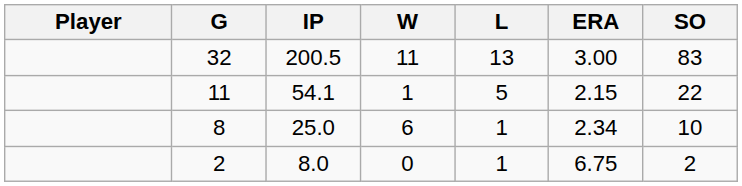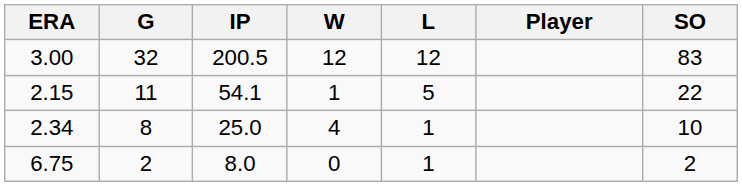 <table class="wikitable sortable">
 <tr>
-<th bgcolor="#DDDDFF" width="16%">Player</th>
+<th bgcolor="#DDDDFF" width="9%">ERA</th>
 <th bgcolor="#DDDDFF" width="9%">G</th>
 <th bgcolor="#DDDDFF" width="9%">IP</th>
 <th bgcolor="#DDDDFF" width="9%">W</th>
 <th bgcolor="#DDDDFF" width="9%">L</th>
-<th bgcolor="#DDDDFF" width="9%">ERA</th>
+<th bgcolor="#DDDDFF" width="16%">Player</th>
 <th bgcolor="#DDDDFF" width="9%">SO</th>
 </tr>
 <tr align="center">
-<td></td>
+<td>3.00</td>
 <td>32</td>
 <td>200.5</td>
-<td>11</td>
-<td>13</td>
-<td>3.00</td>
+<td>12</td>
+<td>12</td>
+<td></td>
 <td>83</td>
 </tr>
 <tr align="center">
-<td></td>
+<td>2.15</td>
 <td>11</td>
 <td>54.1</td>
 <td>1</td>
 <td>5</td>
-<td>2.15</td>
+<td></td>
 <td>22</td>
 </tr>
 <tr align="center">
-<td></td>
+<td>2.34</td>
 <td>8</td>
 <td>25.0</td>
-<td>6</td>
+<td>4</td>
 <td>1</td>
-<td>2.34</td>
+<td></td>
 <td>10</td>
 </tr>
 <tr align="center">
-<td></td>
+<td>6.75</td>
 <td>2</td>
 <td>8.0</td>
 <td>0</td>
 <td>1</td>
-<td>6.75</td>
+<td></td>
 <td>2</td>
 </tr>
 </table>
